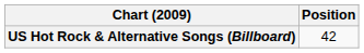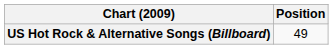 <table class="wikitable plainrowheaders">
 <tr>
 <th>Chart (2009)</th>
 <th>Position</th>
 </tr>
 <tr>
 <th scope="row">US Hot Rock & Alternative Songs (<em>Billboard</em>)</th>
-<td align="center">42</td>
+<td align="center">49</td>
 </tr>
 </table>
